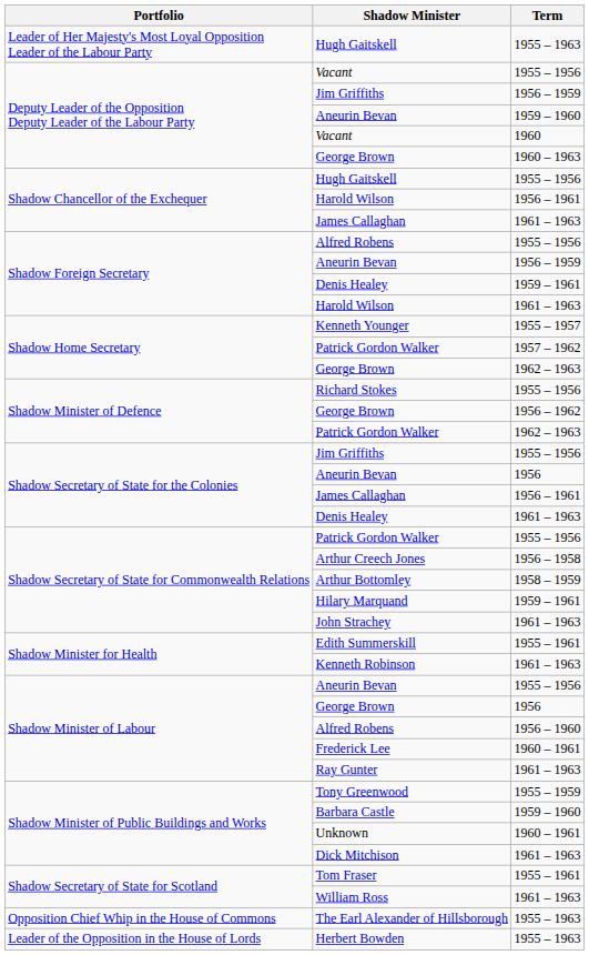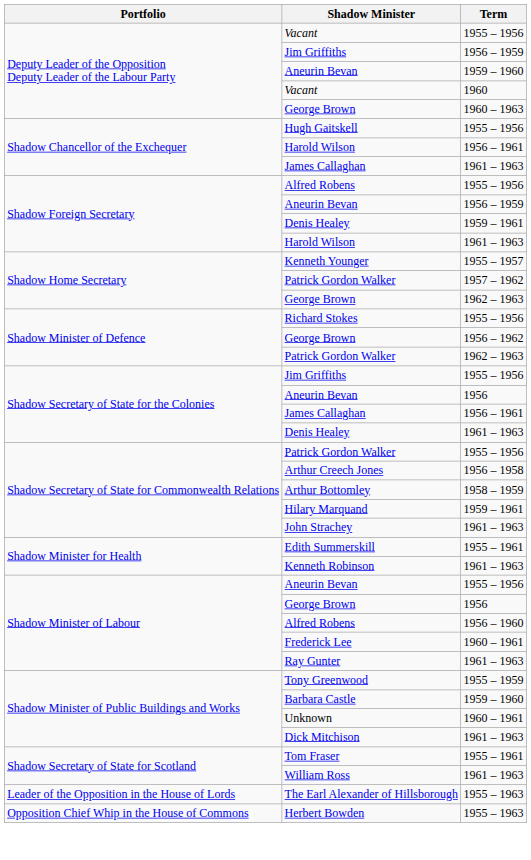 <table class="wikitable">
 <tr>
 <th>Portfolio</th>
 <th>Shadow Minister</th>
 <th>Term</th>
-</tr>
-<tr>
-<td><a href='#'>Leader of Her Majesty's Most Loyal Opposition</a><br><a href='#'>Leader of the Labour Party</a></td>
-<td><a href='#'>Hugh Gaitskell</a></td>
-<td nowrap>1955 – 1963</td>
 </tr>
 <tr>
 <td rowspan="5"><a href='#'>Deputy Leader of the Opposition</a><br><a href='#'>Deputy Leader of the Labour Party</a></td>
 <td><em>Vacant</em></td>
 <td nowrap>1955 – 1956</td>
 </tr>
 <tr>
 <td><a href='#'>Jim Griffiths</a></td>
 <td nowrap>1956 – 1959</td>
 </tr>
 <tr>
 <td><a href='#'>Aneurin Bevan</a></td>
 <td nowrap>1959 – 1960</td>
 </tr>
 <tr>
 <td><em>Vacant</em></td>
 <td nowrap>1960</td>
 </tr>
 <tr>
 <td><a href='#'>George Brown</a></td>
 <td nowrap>1960 – 1963</td>
 </tr>
 <tr>
 <td rowspan="3"><a href='#'>Shadow Chancellor of the Exchequer</a></td>
 <td><a href='#'>Hugh Gaitskell</a></td>
 <td nowrap>1955 – 1956</td>
 </tr>
 <tr>
 <td><a href='#'>Harold Wilson</a></td>
 <td nowrap>1956 – 1961</td>
 </tr>
 <tr>
 <td><a href='#'>James Callaghan</a></td>
 <td>1961 – 1963</td>
 </tr>
 <tr>
 <td rowspan="4"><a href='#'>Shadow Foreign Secretary</a></td>
 <td><a href='#'>Alfred Robens</a></td>
 <td nowrap>1955 – 1956</td>
 </tr>
 <tr>
 <td><a href='#'>Aneurin Bevan</a></td>
 <td nowrap>1956 – 1959</td>
 </tr>
 <tr>
 <td><a href='#'>Denis Healey</a></td>
 <td nowrap>1959 – 1961</td>
 </tr>
 <tr>
 <td><a href='#'>Harold Wilson</a></td>
 <td>1961 – 1963</td>
 </tr>
 <tr>
 <td rowspan="3"><a href='#'>Shadow Home Secretary</a></td>
 <td><a href='#'>Kenneth Younger</a></td>
 <td nowrap>1955 – 1957</td>
 </tr>
 <tr>
 <td><a href='#'>Patrick Gordon Walker</a></td>
 <td nowrap>1957 – 1962</td>
 </tr>
 <tr>
 <td><a href='#'>George Brown</a></td>
 <td nowrap>1962 – 1963</td>
 </tr>
 <tr>
 <td rowspan="3"><a href='#'>Shadow Minister of Defence</a></td>
 <td><a href='#'>Richard Stokes</a></td>
 <td nowrap>1955 – 1956</td>
 </tr>
 <tr>
 <td><a href='#'>George Brown</a></td>
 <td nowrap>1956 – 1962</td>
 </tr>
 <tr>
 <td><a href='#'>Patrick Gordon Walker</a></td>
 <td nowrap>1962 – 1963</td>
 </tr>
 <tr>
 <td rowspan="4"><a href='#'>Shadow Secretary of State for the Colonies</a></td>
 <td><a href='#'>Jim Griffiths</a></td>
 <td nowrap>1955 – 1956</td>
 </tr>
 <tr>
 <td><a href='#'>Aneurin Bevan</a></td>
 <td nowrap>1956</td>
 </tr>
 <tr>
 <td><a href='#'>James Callaghan</a></td>
 <td nowrap>1956 – 1961</td>
 </tr>
 <tr>
 <td><a href='#'>Denis Healey</a></td>
 <td nowrap>1961 – 1963</td>
 </tr>
 <tr>
 <td rowspan="5"><a href='#'>Shadow Secretary of State for Commonwealth Relations</a></td>
 <td><a href='#'>Patrick Gordon Walker</a></td>
 <td nowrap>1955 – 1956</td>
 </tr>
 <tr>
 <td><a href='#'>Arthur Creech Jones</a></td>
 <td nowrap>1956 – 1958</td>
 </tr>
 <tr>
 <td><a href='#'>Arthur Bottomley</a></td>
 <td nowrap>1958 – 1959</td>
 </tr>
 <tr>
 <td><a href='#'>Hilary Marquand</a></td>
 <td nowrap>1959 – 1961</td>
 </tr>
 <tr>
 <td><a href='#'>John Strachey</a></td>
 <td nowrap>1961 – 1963</td>
 </tr>
 <tr>
 <td rowspan="2"><a href='#'>Shadow Minister for Health</a></td>
 <td><a href='#'>Edith Summerskill</a></td>
 <td nowrap>1955 – 1961</td>
 </tr>
 <tr>
 <td><a href='#'>Kenneth Robinson</a></td>
 <td nowrap>1961 – 1963</td>
 </tr>
 <tr>
 <td rowspan="5"><a href='#'>Shadow Minister of Labour</a></td>
 <td><a href='#'>Aneurin Bevan</a></td>
 <td nowrap>1955 – 1956</td>
 </tr>
 <tr>
 <td><a href='#'>George Brown</a></td>
 <td nowrap>1956</td>
 </tr>
 <tr>
 <td><a href='#'>Alfred Robens</a></td>
 <td nowrap>1956 – 1960</td>
 </tr>
 <tr>
 <td><a href='#'>Frederick Lee</a></td>
 <td nowrap>1960 – 1961</td>
 </tr>
 <tr>
 <td><a href='#'>Ray Gunter</a></td>
 <td nowrap>1961 – 1963</td>
 </tr>
 <tr>
 <td rowspan="4"><a href='#'>Shadow Minister of Public Buildings and Works</a></td>
 <td><a href='#'>Tony Greenwood</a></td>
 <td nowrap>1955 – 1959</td>
 </tr>
 <tr>
 <td><a href='#'>Barbara Castle</a></td>
 <td nowrap>1959 – 1960</td>
 </tr>
 <tr>
 <td>Unknown</td>
 <td nowrap>1960 – 1961</td>
 </tr>
 <tr>
 <td><a href='#'>Dick Mitchison</a></td>
 <td nowrap>1961 – 1963</td>
 </tr>
 <tr>
 <td rowspan="2"><a href='#'>Shadow Secretary of State for Scotland</a></td>
 <td><a href='#'>Tom Fraser</a></td>
 <td nowrap>1955 – 1961</td>
 </tr>
 <tr>
 <td><a href='#'>William Ross</a></td>
 <td nowrap>1961 – 1963</td>
 </tr>
 <tr>
-<td><a href='#'>Opposition Chief Whip in the House of Commons</a></td>
+<td><a href='#'>Leader of the Opposition in the House of Lords</a></td>
 <td><a href='#'>The Earl Alexander of Hillsborough</a></td>
 <td nowrap>1955 – 1963</td>
 </tr>
 <tr>
-<td><a href='#'>Leader of the Opposition in the House of Lords</a></td>
+<td><a href='#'>Opposition Chief Whip in the House of Commons</a></td>
 <td><a href='#'>Herbert Bowden</a></td>
 <td nowrap>1955 – 1963</td>
 </tr>
 </table>
